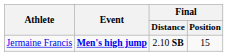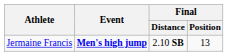 <table class=wikitable style="font-size:90%">
 <tr>
 <th rowspan="2">Athlete</th>
 <th rowspan="2">Event</th>
 <th colspan="2">Final</th>
 </tr>
 <tr style="font-size:95%">
 <th>Distance</th>
 <th>Position</th>
 </tr>
 <tr align=center>
 <td align=left><a href='#'>Jermaine Francis</a></td>
 <td align=left><strong><a href='#'>Men's high jump</a></strong></td>
 <td>2.10 <strong>SB</strong></td>
-<td>15</td>
+<td>13</td>
 </tr>
 </table>
